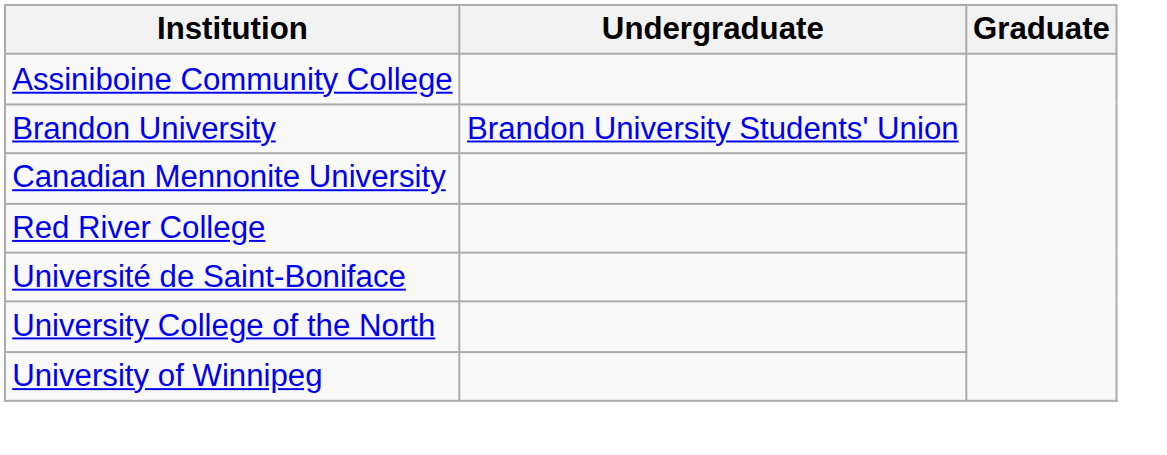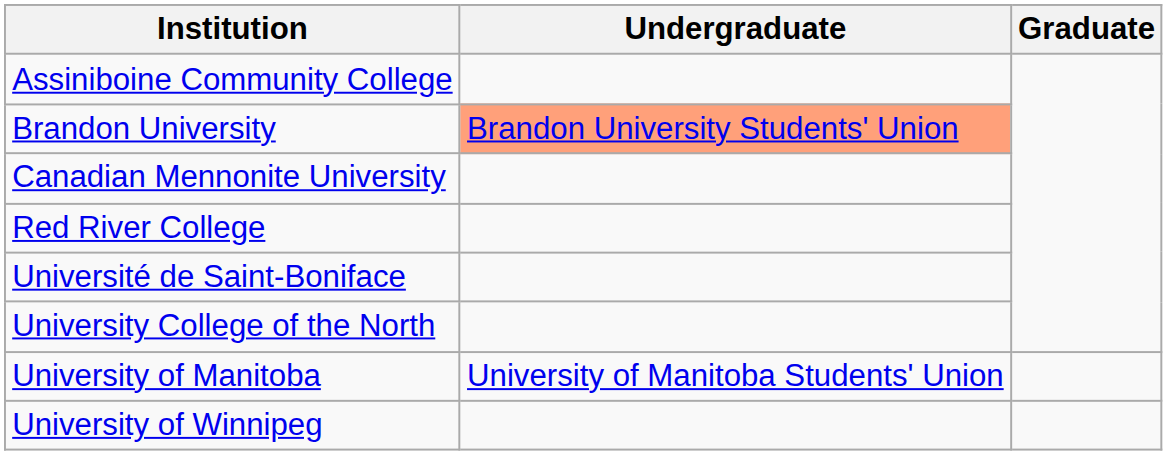 <table class="wikitable sortable">
 <tr>
 <th>Institution</th>
 <th>Undergraduate</th>
 <th>Graduate</th>
 </tr>
 <tr>
 <td><a href='#'>Assiniboine Community College</a></td>
 <td></td>
 </tr>
 <tr>
 <td><a href='#'>Brandon University</a></td>
-<td><a href='#'>Brandon University Students' Union</a></td>
+<td style="background: lightsalmon;"><a href='#'>Brandon University Students' Union</a></td>
 </tr>
 <tr>
 <td><a href='#'>Canadian Mennonite University</a></td>
 <td></td>
 </tr>
 <tr>
 <td><a href='#'>Red River College</a></td>
 <td></td>
 </tr>
 <tr>
 <td><a href='#'>Université de Saint-Boniface</a></td>
 <td></td>
 </tr>
 <tr>
 <td><a href='#'>University College of the North</a></td>
 <td></td>
 </tr>
 <tr>
+<td><a href='#'>University of Manitoba</a></td>
+<td><a href='#'>University of Manitoba Students' Union</a></td>
+<td></td>
+</tr>
+<tr>
 <td><a href='#'>University of Winnipeg</a></td>
 <td></td>
 </tr>
 </table>
